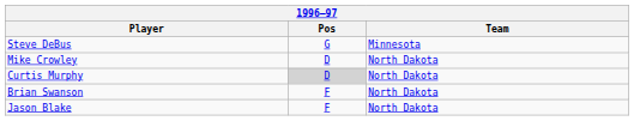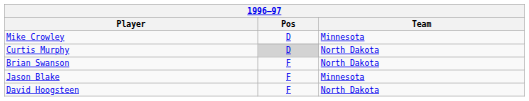 <table class="wikitable" width=95%>
 <tr>
 <th colspan=3><a href='#'>1996–97</a></th>
 </tr>
 <tr>
 <th>Player</th>
 <th>Pos</th>
 <th>Team</th>
 </tr>
 <tr>
-<td><a href='#'>Steve DeBus</a></td>
-<td align=center><a href='#'>G</a></td>
-<td><a href='#'>Minnesota</a></td>
-</tr>
-<tr>
 <td><a href='#'>Mike Crowley</a></td>
 <td align=center><a href='#'>D</a></td>
-<td><a href='#'>North Dakota</a></td>
+<td><a href='#'>Minnesota</a></td>
 </tr>
 <tr>
 <td><a href='#'>Curtis Murphy</a></td>
 <td align=center style="background: lightgrey;"><a href='#'>D</a></td>
 <td><a href='#'>North Dakota</a></td>
 </tr>
 <tr>
 <td><a href='#'>Brian Swanson</a></td>
 <td align=center><a href='#'>F</a></td>
 <td><a href='#'>North Dakota</a></td>
 </tr>
 <tr>
 <td><a href='#'>Jason Blake</a></td>
 <td align=center><a href='#'>F</a></td>
+<td><a href='#'>Minnesota</a></td>
+</tr>
+<tr>
+<td><a href='#'>David Hoogsteen</a></td>
+<td align=center><a href='#'>F</a></td>
 <td><a href='#'>North Dakota</a></td>
 </tr>
 </table>
